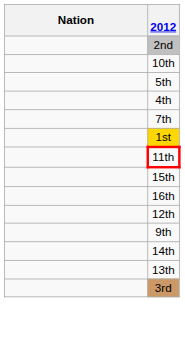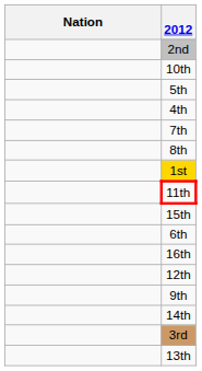 <table class="wikitable" style="text-align:center; font-size:90%;">
 <tr>
 <th width=170>Nation</th>
 <th><br><a href='#'>2012</a></th>
 </tr>
 <tr>
 <td align=left></td>
 <td bgcolor=silver>2nd</td>
 </tr>
 <tr>
 <td align=left></td>
 <td>10th</td>
 </tr>
 <tr>
 <td align=left></td>
 <td>5th</td>
 </tr>
 <tr>
 <td align=left></td>
 <td>4th</td>
 </tr>
 <tr>
 <td align=left></td>
 <td>7th</td>
 </tr>
 <tr>
 <td align=left></td>
+<td>8th</td>
+</tr>
+<tr>
+<td align=left></td>
 <td bgcolor=gold>1st</td>
 </tr>
 <tr>
 <td align=left></td>
 <td style="border: 3px solid red">11th</td>
 </tr>
 <tr>
 <td align=left></td>
 <td>15th</td>
+</tr>
+<tr>
+<td align=left></td>
+<td>6th</td>
 </tr>
 <tr>
 <td align=left></td>
 <td>16th</td>
 </tr>
 <tr>
 <td align=left></td>
 <td>12th</td>
 </tr>
 <tr>
 <td align=left></td>
 <td>9th</td>
 </tr>
 <tr>
 <td align=left></td>
 <td>14th</td>
 </tr>
 <tr>
 <td align=left></td>
-<td>13th</td>
+<td bgcolor=#cc9966>3rd</td>
 </tr>
 <tr>
 <td align=left></td>
-<td bgcolor=#cc9966>3rd</td>
+<td>13th</td>
 </tr>
 </table>
